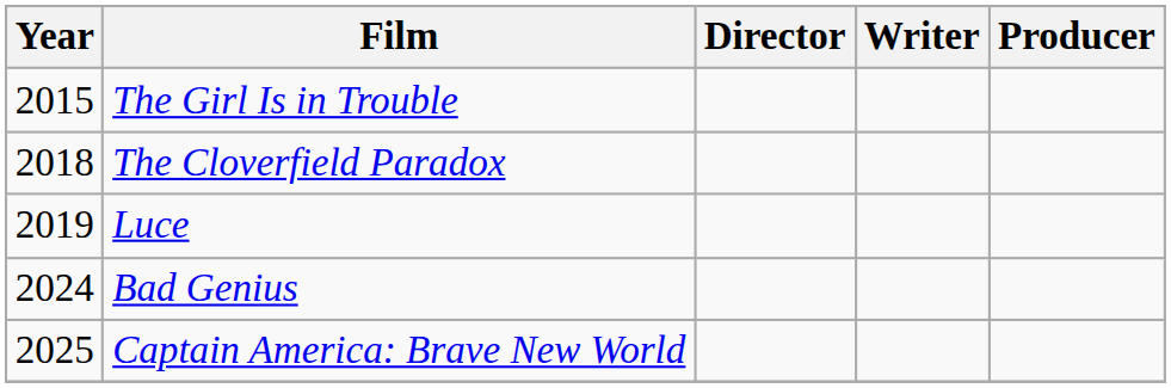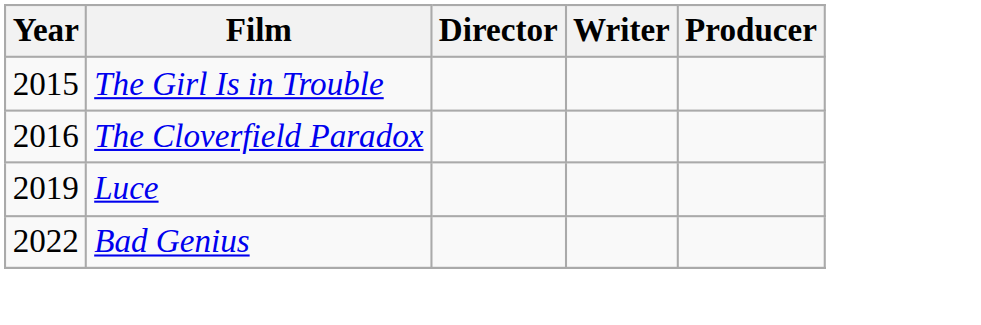 <table class="wikitable">
 <tr>
 <th>Year</th>
 <th>Film</th>
 <th>Director</th>
 <th>Writer</th>
 <th>Producer</th>
 </tr>
 <tr>
 <td>2015</td>
 <td><em><a href='#'>The Girl Is in Trouble</a></em></td>
 <td></td>
 <td></td>
 <td></td>
 </tr>
 <tr>
-<td>2018</td>
+<td>2016</td>
 <td><em><a href='#'>The Cloverfield Paradox</a></em></td>
 <td></td>
 <td></td>
 <td></td>
 </tr>
 <tr>
 <td>2019</td>
 <td><em><a href='#'>Luce</a></em></td>
 <td></td>
 <td></td>
 <td></td>
 </tr>
 <tr>
-<td>2024</td>
+<td>2022</td>
 <td><em><a href='#'>Bad Genius</a></em></td>
-<td></td>
-<td></td>
-<td></td>
-</tr>
-<tr>
-<td>2025</td>
-<td><em><a href='#'>Captain America: Brave New World</a></em></td>
 <td></td>
 <td></td>
 <td></td>
 </tr>
 <tr>
 </tr>
 </table>
